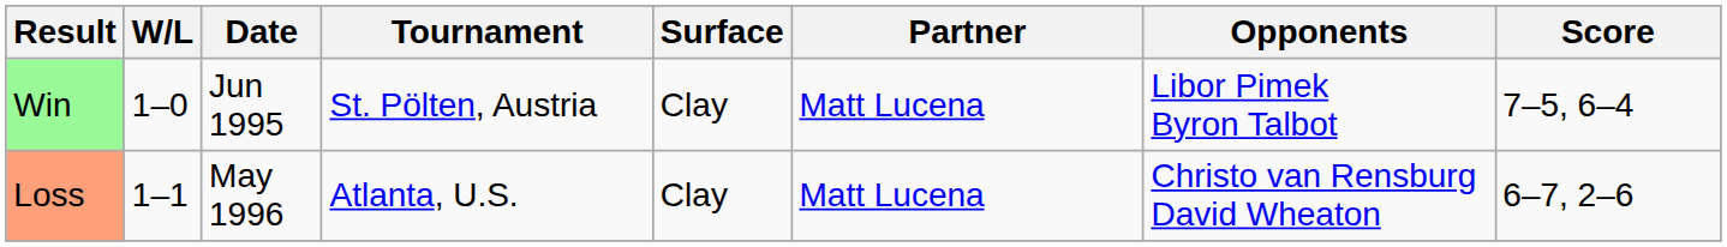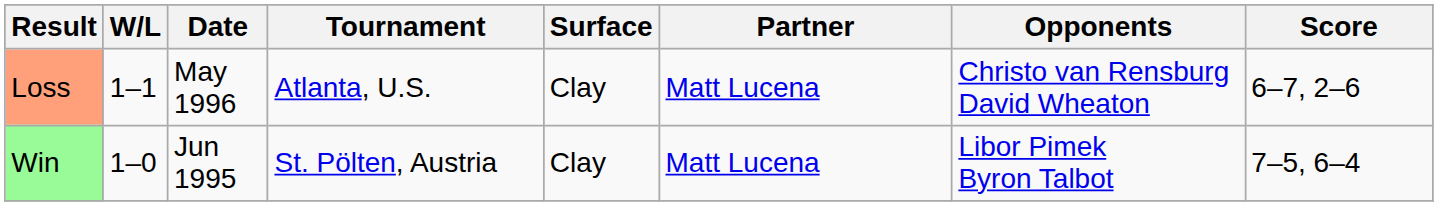 <table class="sortable wikitable">
 <tr>
 <th>Result</th>
 <th class="unsortable">W/L</th>
 <th style="width:50px">Date</th>
 <th style="width:150px">Tournament</th>
 <th style="width:50px">Surface</th>
 <th style="width:160px">Partner</th>
 <th style="width:160px">Opponents</th>
 <th style="width:100px" class="unsortable">Score</th>
 </tr>
 <tr>
+<td style="background:#ffa07a;">Loss</td>
+<td>1–1</td>
+<td>May 1996</td>
+<td><a href='#'>Atlanta</a>, U.S.</td>
+<td>Clay</td>
+<td> <a href='#'>Matt Lucena</a></td>
+<td> <a href='#'>Christo van Rensburg</a><br> <a href='#'>David Wheaton</a></td>
+<td>6–7, 2–6</td>
+</tr>
+<tr>
 <td style="background:#98fb98;">Win</td>
 <td>1–0</td>
 <td>Jun 1995</td>
 <td><a href='#'>St. Pölten</a>, Austria</td>
 <td>Clay</td>
 <td> <a href='#'>Matt Lucena</a></td>
 <td> <a href='#'>Libor Pimek</a><br> <a href='#'>Byron Talbot</a></td>
 <td>7–5, 6–4</td>
 </tr>
-<tr>
-<td style="background:#ffa07a;">Loss</td>
-<td>1–1</td>
-<td>May 1996</td>
-<td><a href='#'>Atlanta</a>, U.S.</td>
-<td>Clay</td>
-<td> <a href='#'>Matt Lucena</a></td>
-<td> <a href='#'>Christo van Rensburg</a><br> <a href='#'>David Wheaton</a></td>
-<td>6–7, 2–6</td>
-</tr>
 </table>
